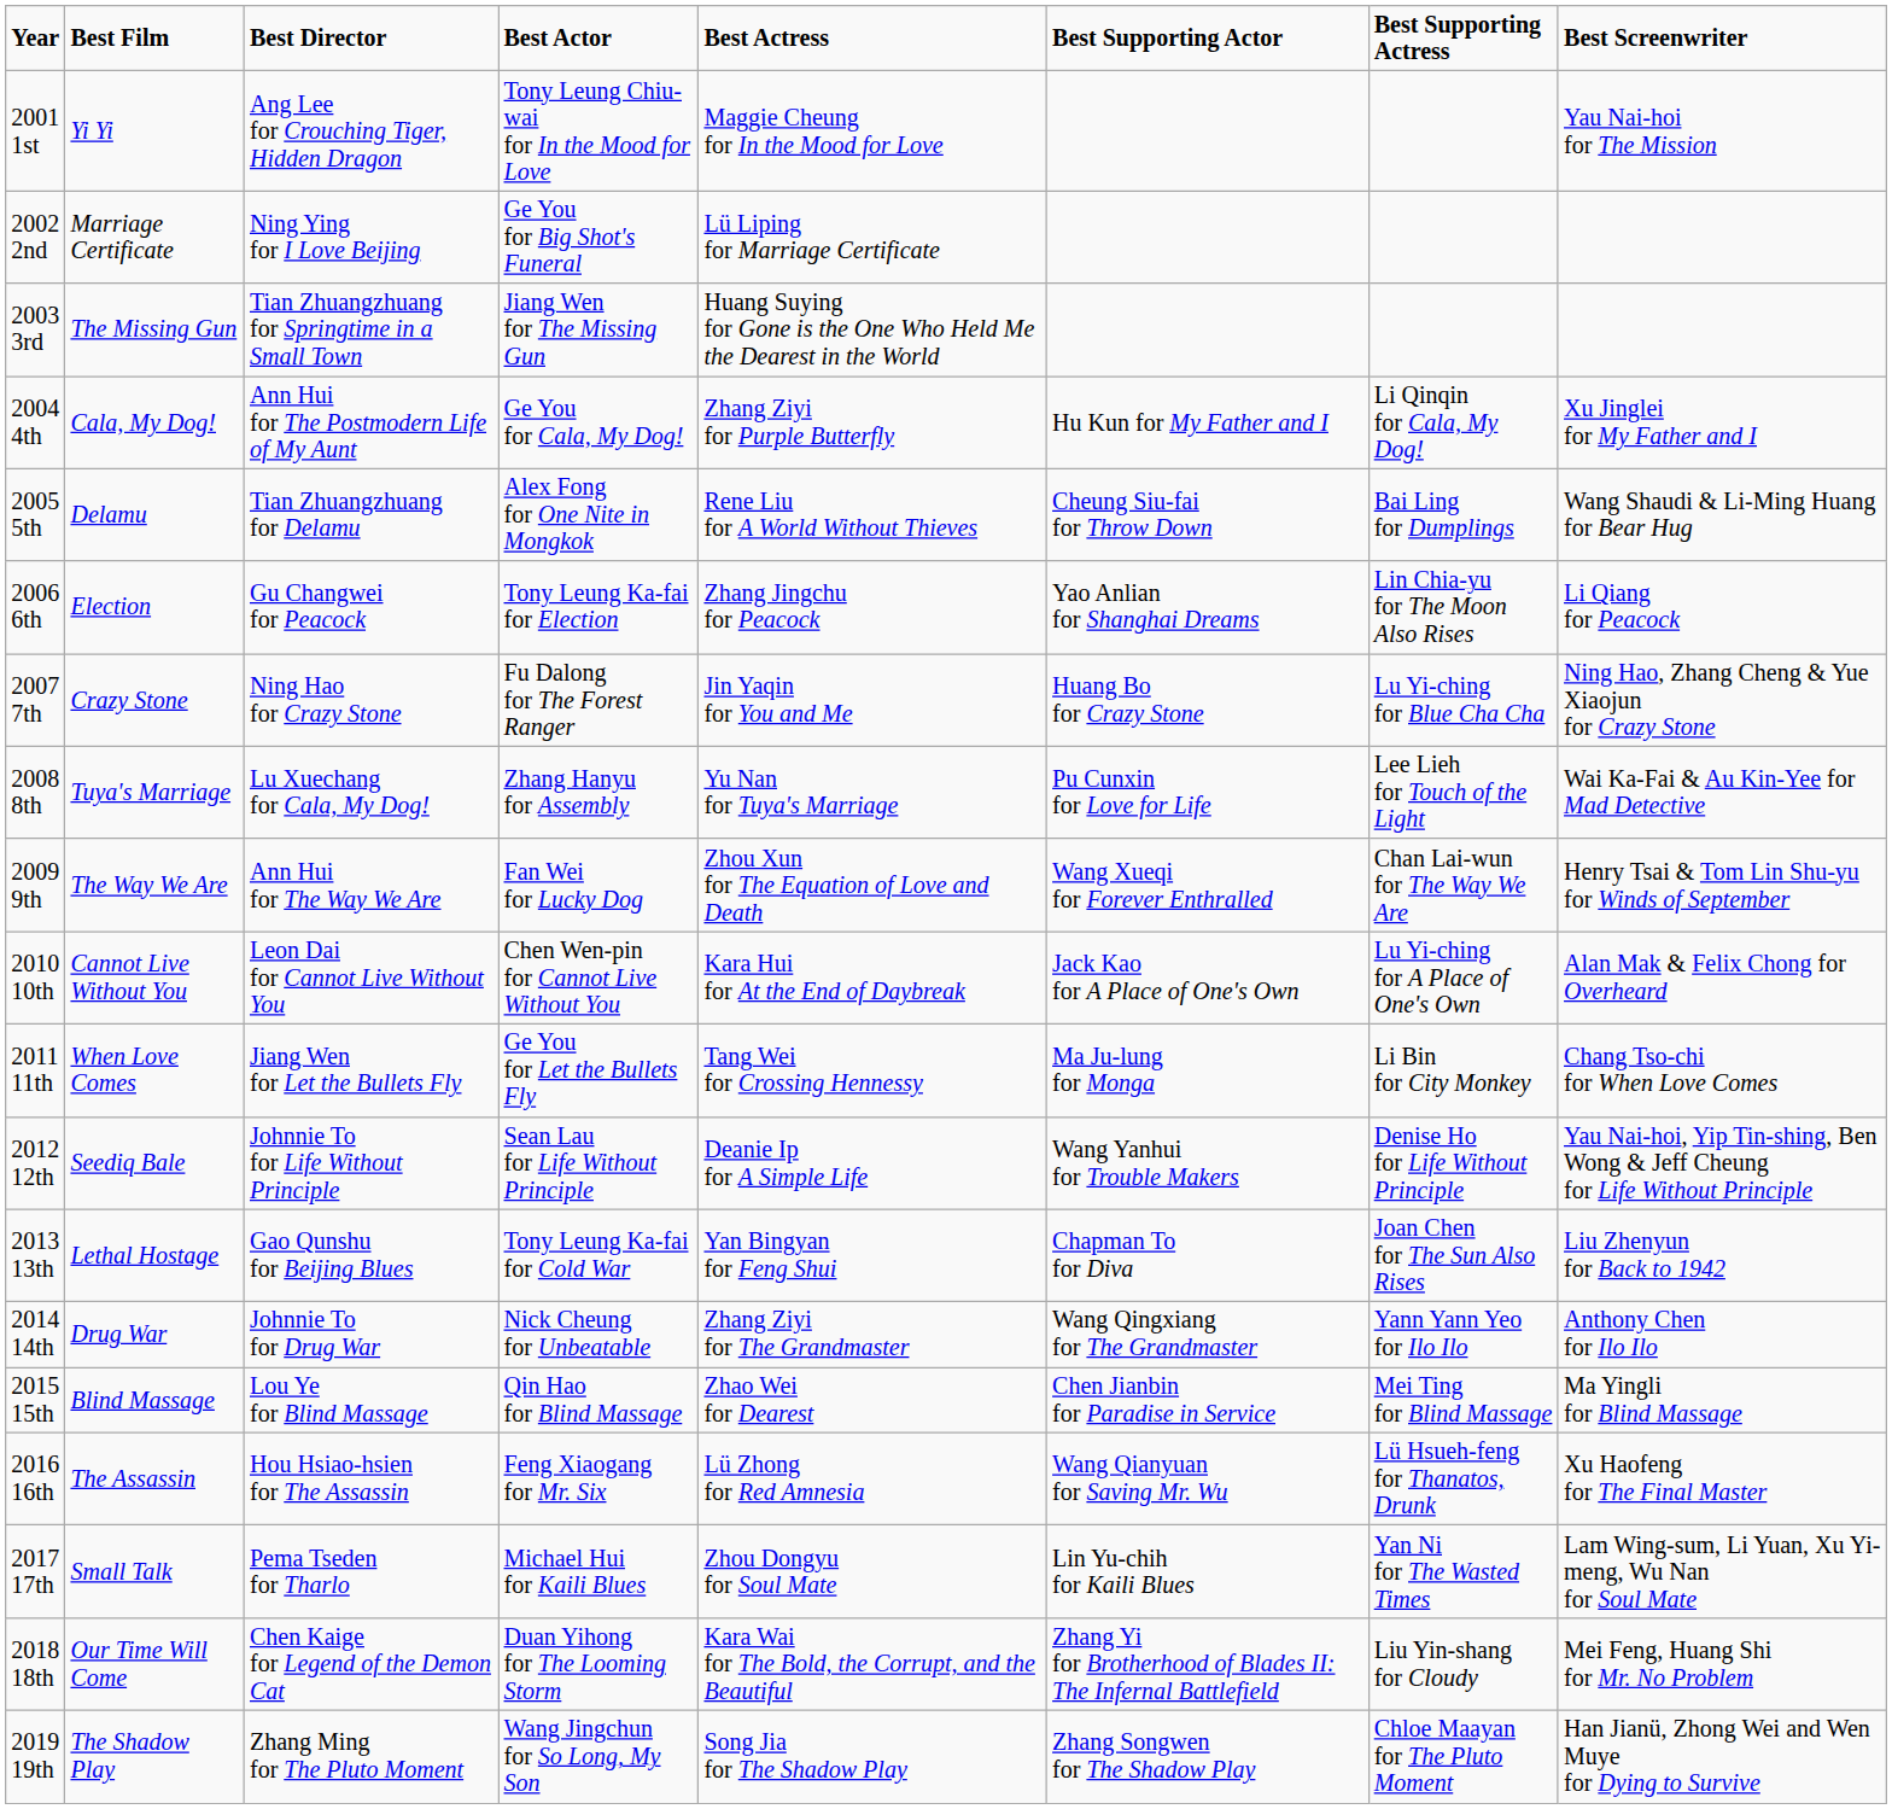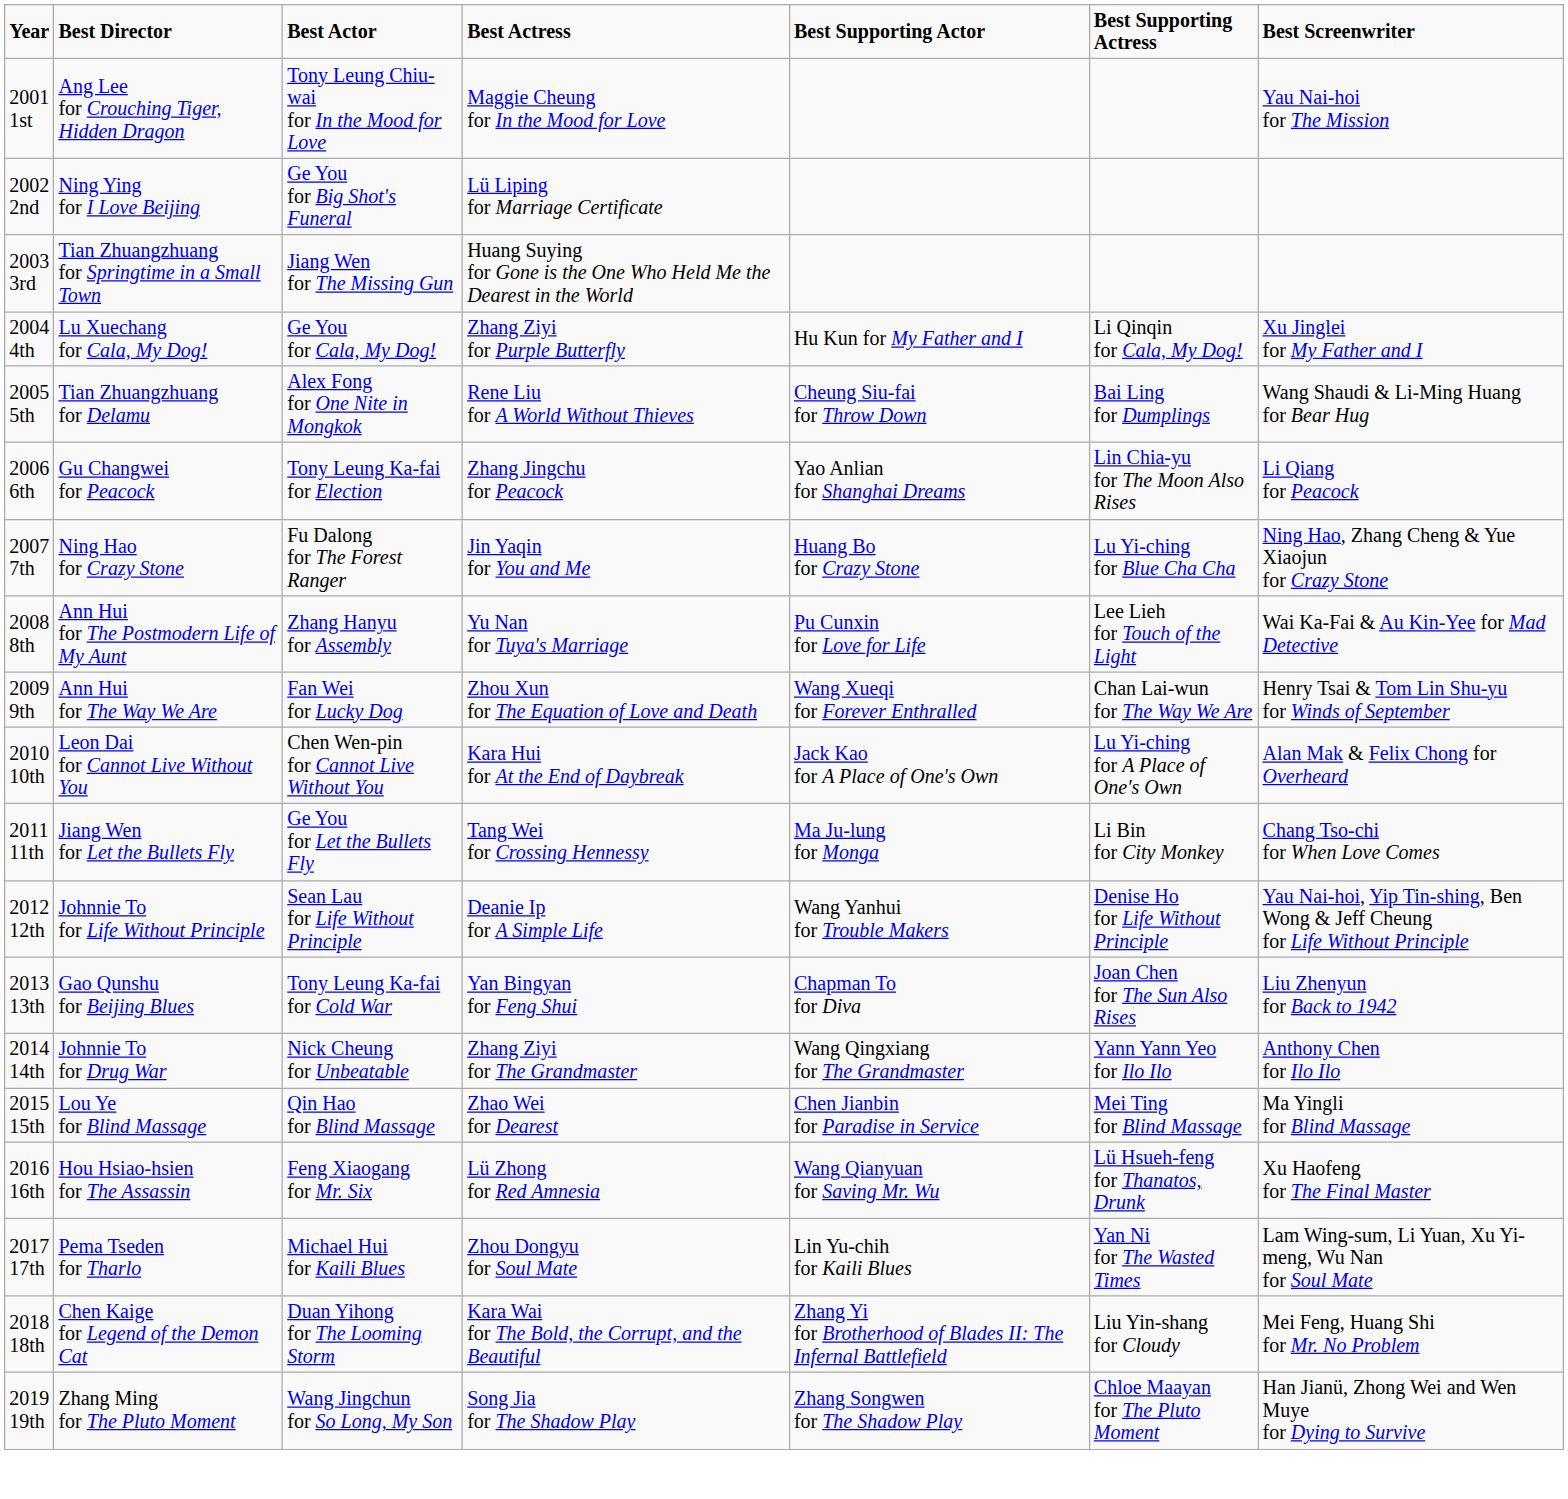 <table border="2"cellpadding="3"cellspacing="0"style="border-collapse:collapse;margin:0auto;" class="wikitable">
 <tr>
 <td><strong>Year</strong></td>
-<td><strong>Best Film</strong></td>
 <td><strong>Best Director</strong></td>
 <td><strong>Best Actor</strong></td>
 <td><strong>Best Actress</strong></td>
 <td><strong>Best Supporting Actor</strong></td>
 <td><strong>Best Supporting Actress </strong></td>
 <td><strong>Best Screenwriter </strong></td>
 </tr>
 <tr>
 <td>2001<br>1st</td>
-<td><em><a href='#'>Yi Yi</a></em></td>
 <td><a href='#'>Ang Lee</a><br>for <em><a href='#'>Crouching Tiger, Hidden Dragon</a></em></td>
 <td><a href='#'>Tony Leung Chiu-wai</a><br>for <em><a href='#'>In the Mood for Love</a></em><br></td>
 <td><a href='#'>Maggie Cheung</a><br>for <em><a href='#'>In the Mood for Love</a></em></td>
 <td></td>
 <td></td>
 <td><a href='#'>Yau Nai-hoi</a><br>for <em><a href='#'>The Mission</a></em></td>
 </tr>
 <tr>
 <td>2002<br>2nd</td>
-<td><em>Marriage Certificate</em></td>
 <td><a href='#'>Ning Ying</a><br>for <em><a href='#'>I Love Beijing</a></em></td>
 <td><a href='#'>Ge You</a><br>for <em><a href='#'>Big Shot's Funeral</a></em></td>
 <td><a href='#'>Lü Liping</a><br>for  <em>Marriage Certificate</em></td>
 <td></td>
 <td></td>
 <td></td>
 </tr>
 <tr>
 <td>2003<br>3rd</td>
-<td><em><a href='#'>The Missing Gun</a></em></td>
 <td><a href='#'>Tian Zhuangzhuang</a><br> for <em><a href='#'>Springtime in a Small Town</a></em></td>
 <td><a href='#'>Jiang Wen</a><br>for <em><a href='#'>The Missing Gun</a></em></td>
 <td>Huang Suying<br>for <em>Gone is the One Who Held Me the Dearest in the World</em></td>
 <td></td>
 <td></td>
 <td></td>
 </tr>
 <tr>
 <td>2004<br>4th</td>
-<td><em><a href='#'>Cala, My Dog!</a></em></td>
-<td><a href='#'>Ann Hui</a><br>for <em><a href='#'>The Postmodern Life of My Aunt</a></em></td>
+<td><a href='#'>Lu Xuechang</a><br>for <em><a href='#'>Cala, My Dog!</a></em></td>
 <td><a href='#'>Ge You</a><br>for <em><a href='#'>Cala, My Dog!</a></em></td>
 <td><a href='#'>Zhang Ziyi</a><br>for <em><a href='#'>Purple Butterfly</a></em></td>
 <td>Hu Kun for <em><a href='#'>My Father and I</a></em></td>
 <td>Li Qinqin<br>for <em><a href='#'>Cala, My Dog!</a></em></td>
 <td><a href='#'>Xu Jinglei</a><br>for <em><a href='#'>My Father and I</a></em></td>
 </tr>
 <tr>
 <td>2005<br>5th</td>
-<td><em><a href='#'>Delamu</a></em></td>
 <td><a href='#'>Tian Zhuangzhuang</a><br>for <em><a href='#'>Delamu</a></em></td>
 <td><a href='#'>Alex Fong</a><br>for <em><a href='#'>One Nite in Mongkok</a></em></td>
 <td><a href='#'>Rene Liu</a><br>for <em><a href='#'>A World Without Thieves</a></em></td>
 <td><a href='#'>Cheung Siu-fai</a><br>for <em><a href='#'>Throw Down</a></em></td>
 <td><a href='#'>Bai Ling</a><br>for <em><a href='#'>Dumplings</a></em></td>
 <td>Wang Shaudi & Li-Ming Huang<br>for <em>Bear Hug</em></td>
 </tr>
 <tr>
 <td>2006<br>6th</td>
-<td><em><a href='#'>Election</a></em></td>
 <td><a href='#'>Gu Changwei</a><br>for <em><a href='#'>Peacock</a></em></td>
 <td><a href='#'>Tony Leung Ka-fai</a><br>for <em><a href='#'>Election</a></em></td>
 <td><a href='#'>Zhang Jingchu</a><br>for <em><a href='#'>Peacock</a></em></td>
 <td>Yao Anlian<br>for <em><a href='#'>Shanghai Dreams</a></em></td>
 <td><a href='#'>Lin Chia-yu</a><br>for <em>The Moon Also Rises</em></td>
 <td><a href='#'>Li Qiang</a><br>for <em><a href='#'>Peacock</a></em></td>
 </tr>
 <tr>
 <td>2007<br>7th</td>
-<td><em><a href='#'>Crazy Stone</a></em></td>
 <td><a href='#'>Ning Hao</a><br>for <em><a href='#'>Crazy Stone</a></em></td>
 <td>Fu Dalong<br>for <em>The Forest Ranger</em></td>
 <td><a href='#'>Jin Yaqin</a><br>for <em><a href='#'>You and Me</a></em></td>
 <td><a href='#'>Huang Bo</a><br>for <em><a href='#'>Crazy Stone</a></em></td>
 <td><a href='#'>Lu Yi-ching</a><br>for <em><a href='#'>Blue Cha Cha</a></em></td>
 <td><a href='#'>Ning Hao</a>, Zhang Cheng & Yue Xiaojun<br>for <em><a href='#'>Crazy Stone</a></em></td>
 </tr>
 <tr>
 <td>2008<br>8th</td>
-<td><em><a href='#'>Tuya's Marriage</a></em></td>
-<td><a href='#'>Lu Xuechang</a><br>for <em><a href='#'>Cala, My Dog!</a></em></td>
+<td><a href='#'>Ann Hui</a><br>for <em><a href='#'>The Postmodern Life of My Aunt</a></em></td>
 <td><a href='#'>Zhang Hanyu</a><br>for <em><a href='#'>Assembly</a></em></td>
 <td><a href='#'>Yu Nan</a><br>for <em><a href='#'>Tuya's Marriage</a></em></td>
 <td><a href='#'>Pu Cunxin</a><br>for <em><a href='#'>Love for Life</a></em></td>
 <td>Lee Lieh<br>for <em><a href='#'>Touch of the Light</a></em></td>
 <td>Wai Ka-Fai & <a href='#'>Au Kin-Yee</a> for <em><a href='#'>Mad Detective</a></em></td>
 </tr>
 <tr>
 <td>2009<br>9th</td>
-<td><em><a href='#'>The Way We Are</a></em></td>
 <td><a href='#'>Ann Hui</a><br>for <em><a href='#'>The Way We Are</a></em></td>
 <td><a href='#'>Fan Wei</a><br>for <em><a href='#'>Lucky Dog</a></em></td>
 <td><a href='#'>Zhou Xun</a><br>for <em><a href='#'>The Equation of Love and Death</a></em></td>
 <td><a href='#'>Wang Xueqi</a><br>for <em><a href='#'>Forever Enthralled</a></em></td>
 <td>Chan Lai-wun<br>for <em><a href='#'>The Way We Are</a></em></td>
 <td>Henry Tsai & <a href='#'>Tom Lin Shu-yu</a><br>for <em><a href='#'>Winds of September</a></em></td>
 </tr>
 <tr>
 <td>2010<br>10th</td>
-<td><em><a href='#'>Cannot Live Without You</a></em></td>
 <td><a href='#'>Leon Dai</a><br>for <em><a href='#'>Cannot Live Without You</a></em></td>
 <td>Chen Wen-pin<br>for <em><a href='#'>Cannot Live Without You</a></em></td>
 <td><a href='#'>Kara Hui</a><br>for <em><a href='#'>At the End of Daybreak</a></em></td>
 <td><a href='#'>Jack Kao</a><br>for <em>A Place of One's Own</em></td>
 <td><a href='#'>Lu Yi-ching</a><br>for <em>A Place of One's Own</em></td>
 <td><a href='#'>Alan Mak</a> & <a href='#'>Felix Chong</a> for <em><a href='#'>Overheard</a></em></td>
 </tr>
 <tr>
 <td>2011<br>11th</td>
-<td><em><a href='#'>When Love Comes</a></em></td>
 <td><a href='#'>Jiang Wen</a><br>for <em><a href='#'>Let the Bullets Fly</a></em></td>
 <td><a href='#'>Ge You</a><br>for <em><a href='#'>Let the Bullets Fly</a></em></td>
 <td><a href='#'>Tang Wei</a><br>for <em><a href='#'>Crossing Hennessy</a></em></td>
 <td><a href='#'>Ma Ju-lung</a><br>for <em><a href='#'>Monga</a></em></td>
 <td>Li Bin<br>for <em>City Monkey</em></td>
 <td><a href='#'>Chang Tso-chi</a><br>for <em>When Love Comes</em></td>
 </tr>
 <tr>
 <td>2012<br>12th</td>
-<td><em><a href='#'>Seediq Bale</a></em></td>
 <td><a href='#'>Johnnie To</a><br>for <em><a href='#'>Life Without Principle</a></em></td>
 <td><a href='#'>Sean Lau</a><br>for <em><a href='#'>Life Without Principle</a></em></td>
 <td><a href='#'>Deanie Ip</a><br>for <em><a href='#'>A Simple Life</a></em></td>
 <td>Wang Yanhui<br>for <em><a href='#'>Trouble Makers</a></em></td>
 <td><a href='#'>Denise Ho</a><br>for <em><a href='#'>Life Without Principle</a></em></td>
 <td><a href='#'>Yau Nai-hoi</a>, <a href='#'>Yip Tin-shing</a>, Ben Wong & Jeff Cheung<br>for <em><a href='#'>Life Without Principle</a></em></td>
 </tr>
 <tr>
 <td>2013<br>13th</td>
-<td><em><a href='#'>Lethal Hostage</a></em></td>
 <td><a href='#'>Gao Qunshu</a><br>for <em><a href='#'>Beijing Blues</a></em></td>
 <td><a href='#'>Tony Leung Ka-fai</a><br>for <em><a href='#'>Cold War</a></em></td>
 <td><a href='#'>Yan Bingyan</a><br>for <em><a href='#'>Feng Shui</a></em></td>
 <td><a href='#'>Chapman To</a><br>for <em>Diva</em></td>
 <td><a href='#'>Joan Chen</a><br>for <em><a href='#'>The Sun Also Rises</a></em></td>
 <td><a href='#'>Liu Zhenyun</a><br>for <em><a href='#'>Back to 1942</a></em></td>
 </tr>
 <tr>
 <td>2014<br>14th</td>
-<td><em><a href='#'>Drug War</a></em></td>
 <td><a href='#'>Johnnie To</a><br>for <em><a href='#'>Drug War</a></em></td>
 <td><a href='#'>Nick Cheung</a><br>for <em><a href='#'>Unbeatable</a></em></td>
 <td><a href='#'>Zhang Ziyi</a><br>for <em><a href='#'>The Grandmaster</a></em></td>
 <td>Wang Qingxiang<br>for <em><a href='#'>The Grandmaster</a></em></td>
 <td><a href='#'>Yann Yann Yeo</a><br>for <em><a href='#'>Ilo Ilo</a></em></td>
 <td><a href='#'>Anthony Chen</a><br>for <em><a href='#'>Ilo Ilo</a></em></td>
 </tr>
 <tr>
 <td>2015<br>15th</td>
-<td><em><a href='#'>Blind Massage</a></em></td>
 <td><a href='#'>Lou Ye</a><br>for <em><a href='#'>Blind Massage</a></em></td>
 <td><a href='#'>Qin Hao</a><br>for <em><a href='#'>Blind Massage</a></em></td>
 <td><a href='#'>Zhao Wei</a><br>for <em><a href='#'>Dearest</a></em></td>
 <td><a href='#'>Chen Jianbin</a><br>for <em><a href='#'>Paradise in Service</a></em></td>
 <td><a href='#'>Mei Ting</a><br>for <em><a href='#'>Blind Massage</a></em></td>
 <td>Ma Yingli<br>for <em><a href='#'>Blind Massage</a></em></td>
 </tr>
 <tr>
 <td>2016<br>16th</td>
-<td><em><a href='#'>The Assassin</a></em></td>
 <td><a href='#'>Hou Hsiao-hsien</a><br>for <em><a href='#'>The Assassin</a></em></td>
 <td><a href='#'>Feng Xiaogang</a><br>for <em><a href='#'>Mr. Six</a></em></td>
 <td><a href='#'>Lü Zhong</a><br>for <em><a href='#'>Red Amnesia</a></em></td>
 <td><a href='#'>Wang Qianyuan</a><br>for <em><a href='#'>Saving Mr. Wu</a></em></td>
 <td><a href='#'>Lü Hsueh-feng</a><br>for <em><a href='#'>Thanatos, Drunk</a></em></td>
 <td>Xu Haofeng<br>for <em><a href='#'>The Final Master</a></em></td>
 </tr>
 <tr>
 <td>2017<br>17th</td>
-<td><em><a href='#'>Small Talk</a></em></td>
 <td><a href='#'>Pema Tseden</a><br> for <em><a href='#'>Tharlo</a></em></td>
 <td><a href='#'>Michael Hui</a><br> for <em><a href='#'>Kaili Blues</a></em></td>
 <td><a href='#'>Zhou Dongyu</a><br>for <em><a href='#'>Soul Mate</a></em></td>
 <td>Lin Yu-chih<br> for <em>Kaili Blues</em></td>
 <td><a href='#'>Yan Ni</a><br>for <em><a href='#'>The Wasted Times</a></em></td>
 <td>Lam Wing-sum, Li Yuan, Xu Yi-meng, Wu Nan<br>for <em><a href='#'>Soul Mate</a></em></td>
 </tr>
 <tr>
 <td>2018<br>18th</td>
-<td><em><a href='#'>Our Time Will Come</a></em></td>
 <td><a href='#'>Chen Kaige</a><br> for <em><a href='#'>Legend of the Demon Cat</a></em></td>
 <td><a href='#'>Duan Yihong</a><br> for <em><a href='#'>The Looming Storm</a></em></td>
 <td><a href='#'>Kara Wai</a><br>for <em><a href='#'>The Bold, the Corrupt, and the Beautiful</a></em></td>
 <td><a href='#'>Zhang Yi</a><br> for <em><a href='#'>Brotherhood of Blades II: The Infernal Battlefield</a></em></td>
 <td>Liu Yin-shang<br>for <em>Cloudy</em></td>
 <td>Mei Feng, Huang Shi	<br>for <em><a href='#'>Mr. No Problem</a></em></td>
 </tr>
 <tr>
 <td>2019<br>19th</td>
-<td><em><a href='#'>The Shadow Play</a></em></td>
 <td>Zhang Ming<br> for <em><a href='#'>The Pluto Moment</a></em></td>
 <td><a href='#'>Wang Jingchun</a><br> for <em><a href='#'>So Long, My Son</a></em></td>
 <td><a href='#'>Song Jia</a><br>for <em><a href='#'>The Shadow Play</a></em></td>
 <td><a href='#'>Zhang Songwen</a><br> for <em><a href='#'>The Shadow Play</a></em></td>
 <td><a href='#'>Chloe Maayan</a><br>for <em><a href='#'>The Pluto Moment</a></em></td>
 <td>Han Jianü, Zhong Wei and Wen Muye<br>for <em><a href='#'>Dying to Survive</a></em></td>
 </tr>
 </table>
